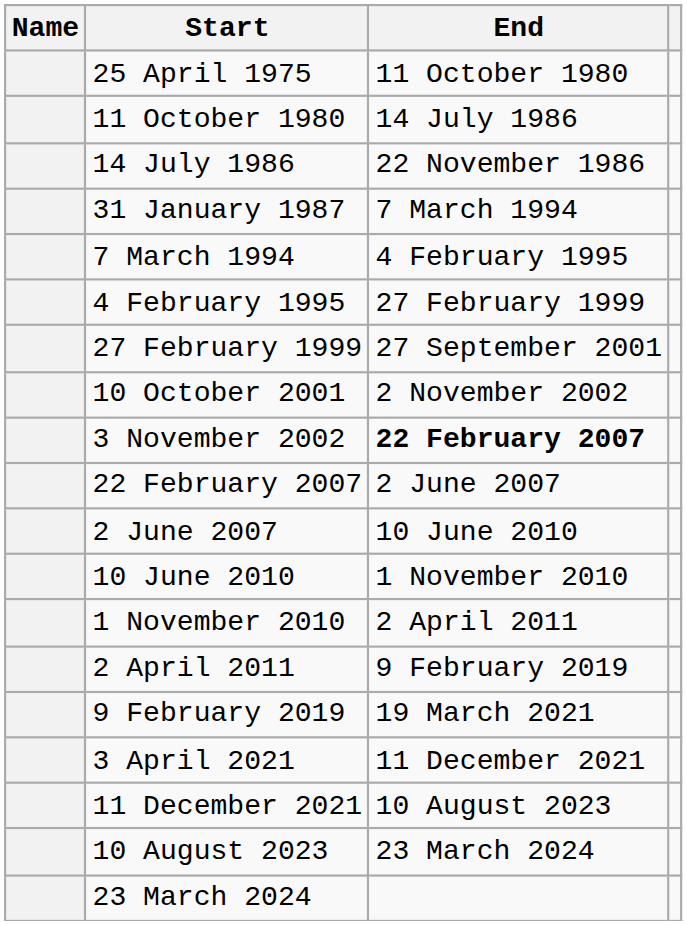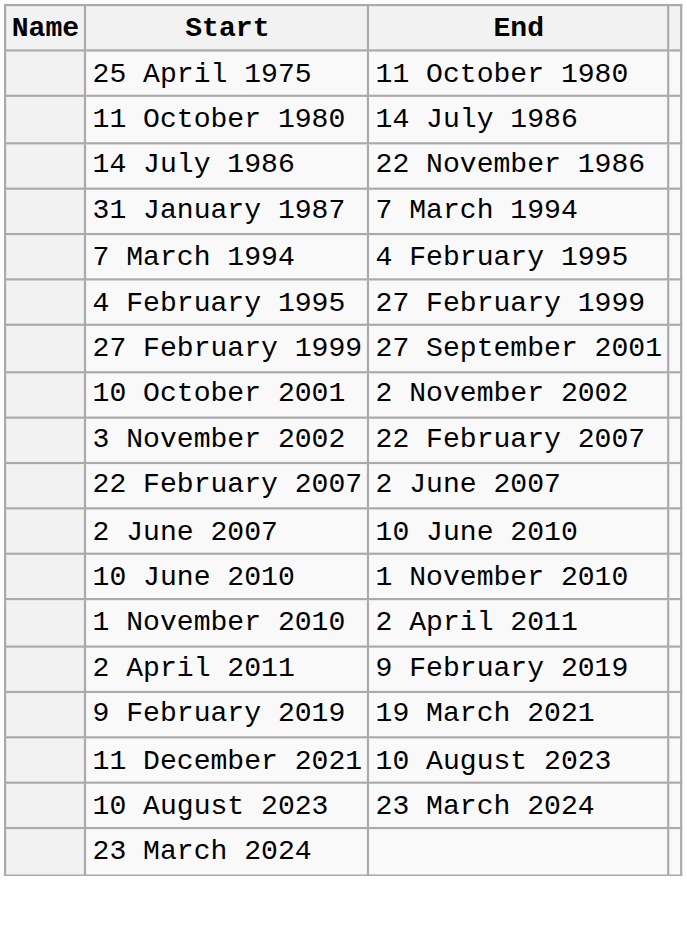 <table class="wikitable sortable">
 <tr>
 <th scope="col">Name</th>
 <th scope="col">Start</th>
 <th scope="col">End</th>
 <th scope="col" class="unsortable"></th>
 </tr>
 <tr>
 <th scope="row"></th>
 <td>25 April 1975</td>
 <td>11 October 1980</td>
 <td></td>
 </tr>
 <tr>
 <th scope="row"></th>
 <td>11 October 1980</td>
 <td>14 July 1986</td>
 <td></td>
 </tr>
 <tr>
 <th scope="row"></th>
 <td>14 July 1986</td>
 <td>22 November 1986</td>
 <td></td>
 </tr>
 <tr>
 <th scope="row"></th>
 <td>31 January 1987</td>
 <td>7 March 1994</td>
 <td></td>
 </tr>
 <tr>
 <th scope="row"></th>
 <td>7 March 1994</td>
 <td>4 February 1995</td>
 <td></td>
 </tr>
 <tr>
 <th scope="row"></th>
 <td>4 February 1995</td>
 <td>27 February 1999</td>
 <td></td>
 </tr>
 <tr>
 <th scope="row"></th>
 <td>27 February 1999</td>
 <td>27 September 2001</td>
 <td></td>
 </tr>
 <tr>
 <th scope="row"></th>
 <td>10 October 2001</td>
 <td>2 November 2002</td>
 <td></td>
 </tr>
 <tr>
 <th scope="row"></th>
 <td>3 November 2002</td>
-<td><strong>22 February 2007</strong></td>
+<td>22 February 2007</td>
 <td></td>
 </tr>
 <tr>
 <th scope="row"></th>
 <td>22 February 2007</td>
 <td>2 June 2007</td>
 <td></td>
 </tr>
 <tr>
 <th scope="row"></th>
 <td>2 June 2007</td>
 <td>10 June 2010</td>
 <td></td>
 </tr>
 <tr>
 <th scope="row"></th>
 <td>10 June 2010</td>
 <td>1 November 2010</td>
 <td></td>
 </tr>
 <tr>
 <th scope="row"></th>
 <td>1 November 2010</td>
 <td>2 April 2011</td>
 <td></td>
 </tr>
 <tr>
 <th scope="row"></th>
 <td>2 April 2011</td>
 <td>9 February 2019</td>
 <td></td>
 </tr>
 <tr>
 <th scope="row"></th>
 <td>9 February 2019</td>
 <td>19 March 2021</td>
 <td></td>
 </tr>
 <tr>
 <th scope="row"></th>
-<td>3 April 2021</td>
-<td>11 December 2021</td>
-<td></td>
-</tr>
-<tr>
-<th scope="row"></th>
 <td>11 December 2021</td>
 <td>10 August 2023</td>
 <td></td>
 </tr>
 <tr>
 <th scope="row"></th>
 <td>10 August 2023</td>
 <td>23 March 2024</td>
 <td></td>
 </tr>
 <tr>
 <th scope="row"></th>
 <td>23 March 2024</td>
 <td></td>
 <td></td>
 </tr>
 </table>
